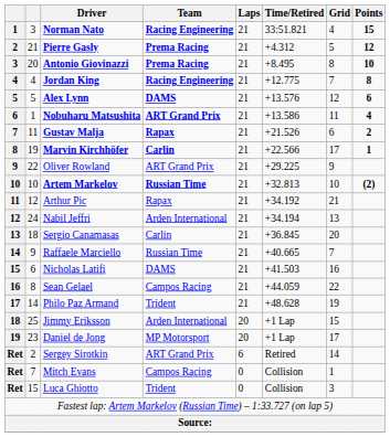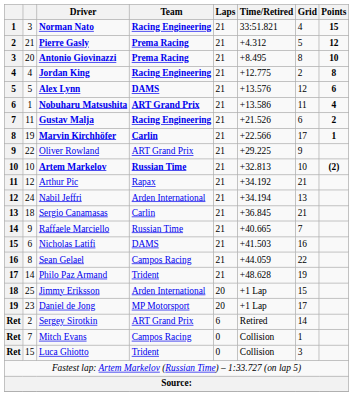 <table class="wikitable" style="font-size:85%">
 <tr>
 <th></th>
 <th></th>
 <th>Driver</th>
 <th>Team</th>
 <th>Laps</th>
 <th>Time/Retired</th>
 <th>Grid</th>
 <th>Points</th>
 </tr>
 <tr>
 <th>1</th>
 <td align="center">3</td>
 <td> <strong><a href='#'>Norman Nato</a></strong></td>
 <td><strong><a href='#'>Racing Engineering</a></strong></td>
 <td>21</td>
 <td>33:51.821</td>
 <td>4</td>
 <td align="center"><strong>15</strong></td>
 </tr>
 <tr>
 <th>2</th>
 <td align="center">21</td>
 <td> <strong><a href='#'>Pierre Gasly</a></strong></td>
 <td><strong><a href='#'>Prema Racing</a></strong></td>
 <td>21</td>
 <td>+4.312</td>
 <td>5</td>
 <td align="center"><strong>12</strong></td>
 </tr>
 <tr>
 <th>3</th>
 <td align="center">20</td>
 <td> <strong><a href='#'>Antonio Giovinazzi</a></strong></td>
 <td><strong><a href='#'>Prema Racing</a></strong></td>
 <td>21</td>
 <td>+8.495</td>
 <td>8</td>
 <td align="center"><strong>10</strong></td>
 </tr>
 <tr>
 <th>4</th>
 <td align="center">4</td>
 <td> <strong><a href='#'>Jordan King</a></strong></td>
 <td><strong><a href='#'>Racing Engineering</a></strong></td>
 <td>21</td>
 <td>+12.775</td>
-<td>7</td>
+<td>2</td>
 <td align="center"><strong>8</strong></td>
 </tr>
 <tr>
 <th>5</th>
 <td align="center">5</td>
 <td> <strong><a href='#'>Alex Lynn</a></strong></td>
 <td><strong><a href='#'>DAMS</a></strong></td>
 <td>21</td>
 <td>+13.576</td>
 <td>12</td>
 <td align="center"><strong>6</strong></td>
 </tr>
 <tr>
 <th>6</th>
 <td align="center">1</td>
 <td> <strong><a href='#'>Nobuharu Matsushita</a></strong></td>
 <td><strong><a href='#'>ART Grand Prix</a></strong></td>
 <td>21</td>
 <td>+13.586</td>
 <td>11</td>
 <td align="center"><strong>4</strong></td>
 </tr>
 <tr>
 <th>7</th>
 <td align="center">11</td>
 <td> <strong><a href='#'>Gustav Malja</a></strong></td>
-<td><strong><a href='#'>Rapax</a></strong></td>
+<td><strong><a href='#'>Racing Engineering</a></strong></td>
 <td>21</td>
 <td>+21.526</td>
 <td>6</td>
 <td align="center"><strong>2</strong></td>
 </tr>
 <tr>
 <th>8</th>
 <td align="center">19</td>
 <td> <strong><a href='#'>Marvin Kirchhöfer</a></strong></td>
 <td><strong><a href='#'>Carlin</a></strong></td>
 <td>21</td>
 <td>+22.566</td>
 <td>17</td>
 <td align="center"><strong>1</strong></td>
 </tr>
 <tr>
 <th>9</th>
 <td align="center">22</td>
 <td> <a href='#'>Oliver Rowland</a></td>
 <td><a href='#'>ART Grand Prix</a></td>
 <td>21</td>
 <td>+29.225</td>
 <td>9</td>
 <td></td>
 </tr>
 <tr>
 <th>10</th>
 <td align="center">10</td>
 <td> <strong><a href='#'>Artem Markelov</a></strong></td>
 <td><strong><a href='#'>Russian Time</a></strong></td>
 <td>21</td>
 <td>+32.813</td>
 <td>10</td>
 <td align="center"><strong>(2)</strong></td>
 </tr>
 <tr>
 <th>11</th>
 <td align="center">12</td>
 <td> <a href='#'>Arthur Pic</a></td>
 <td><a href='#'>Rapax</a></td>
 <td>21</td>
 <td>+34.192</td>
 <td>21</td>
 <td></td>
 </tr>
 <tr>
 <th>12</th>
 <td align="center">24</td>
 <td> <a href='#'>Nabil Jeffri</a></td>
 <td><a href='#'>Arden International</a></td>
 <td>21</td>
 <td>+34.194</td>
 <td>13</td>
 <td></td>
 </tr>
 <tr>
 <th>13</th>
 <td align="center">18</td>
 <td> <a href='#'>Sergio Canamasas</a></td>
 <td><a href='#'>Carlin</a></td>
 <td>21</td>
 <td>+36.845</td>
-<td>20</td>
+<td>21</td>
 <td></td>
 </tr>
 <tr>
 <th>14</th>
 <td align="center">9</td>
 <td> <a href='#'>Raffaele Marciello</a></td>
 <td><a href='#'>Russian Time</a></td>
 <td>21</td>
 <td>+40.665</td>
 <td>7</td>
 <td></td>
 </tr>
 <tr>
 <th>15</th>
 <td align="center">6</td>
 <td> <a href='#'>Nicholas Latifi</a></td>
 <td><a href='#'>DAMS</a></td>
 <td>21</td>
 <td>+41.503</td>
 <td>16</td>
 <td></td>
 </tr>
 <tr>
 <th>16</th>
 <td align="center">8</td>
 <td> <a href='#'>Sean Gelael</a></td>
 <td><a href='#'>Campos Racing</a></td>
 <td>21</td>
 <td>+44.059</td>
 <td>22</td>
 <td></td>
 </tr>
 <tr>
 <th>17</th>
 <td align="center">14</td>
 <td> <a href='#'>Philo Paz Armand</a></td>
 <td><a href='#'>Trident</a></td>
 <td>21</td>
 <td>+48.628</td>
 <td>19</td>
 <td></td>
 </tr>
 <tr>
 <th>18</th>
 <td align="center">25</td>
 <td> <a href='#'>Jimmy Eriksson</a></td>
 <td><a href='#'>Arden International</a></td>
 <td>20</td>
 <td>+1 Lap</td>
 <td>15</td>
 <td></td>
 </tr>
 <tr>
 <th>19</th>
 <td align="center">23</td>
 <td> <a href='#'>Daniel de Jong</a></td>
 <td><a href='#'>MP Motorsport</a></td>
 <td>20</td>
 <td>+1 Lap</td>
 <td>17</td>
 <td></td>
 </tr>
 <tr>
 <th>Ret</th>
 <td align="center">2</td>
 <td> <a href='#'>Sergey Sirotkin</a></td>
 <td><a href='#'>ART Grand Prix</a></td>
 <td>6</td>
 <td>Retired</td>
 <td>14</td>
 <td></td>
 </tr>
 <tr>
 <th>Ret</th>
 <td align="center">7</td>
 <td> <a href='#'>Mitch Evans</a></td>
 <td><a href='#'>Campos Racing</a></td>
 <td>0</td>
 <td>Collision</td>
 <td>1</td>
 <td></td>
 </tr>
 <tr>
 <th>Ret</th>
 <td align="center">15</td>
 <td> <a href='#'>Luca Ghiotto</a></td>
 <td><a href='#'>Trident</a></td>
 <td>0</td>
 <td>Collision</td>
 <td>3</td>
 <td></td>
 </tr>
 <tr>
 <td colspan="8" align="center"><em>Fastest lap:  <a href='#'>Artem Markelov</a> (<a href='#'>Russian Time</a>) – 1:33.727 (on lap 5)</em></td>
 </tr>
 <tr>
 <th colspan="8">Source:</th>
 </tr>
 <tr>
 </tr>
 </table>
